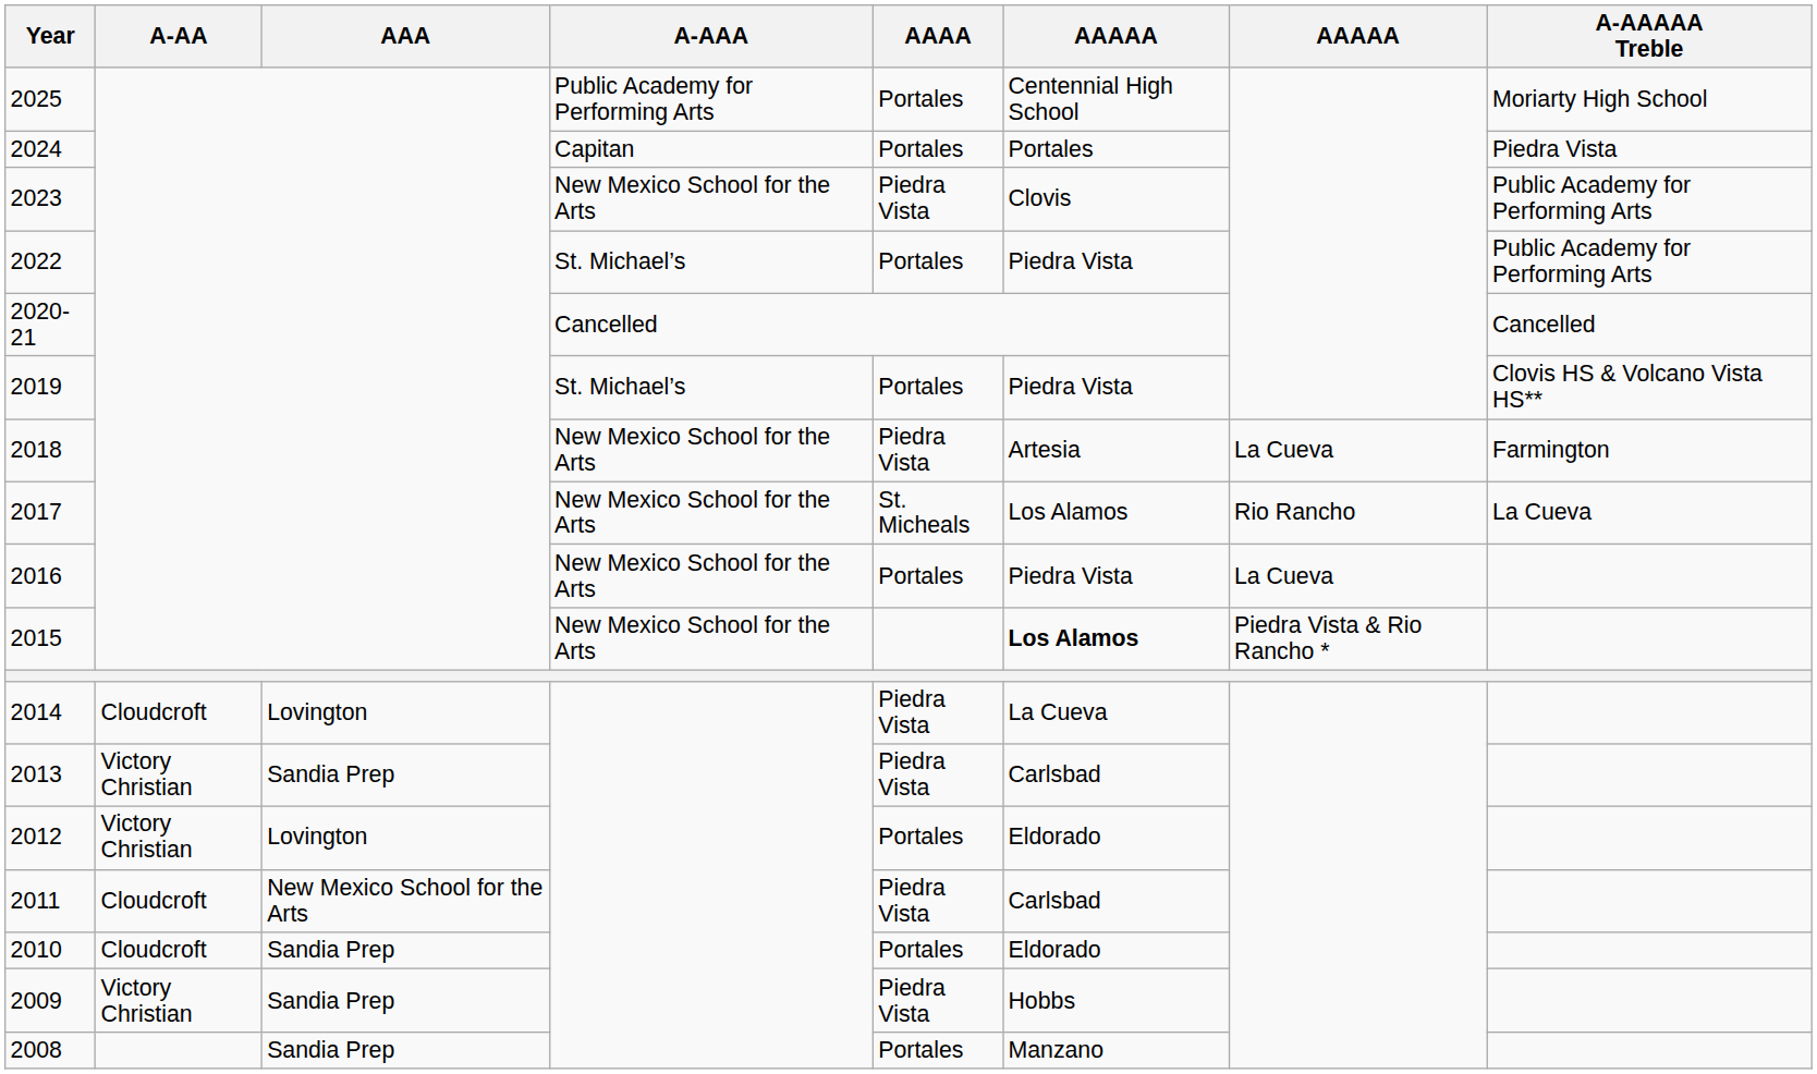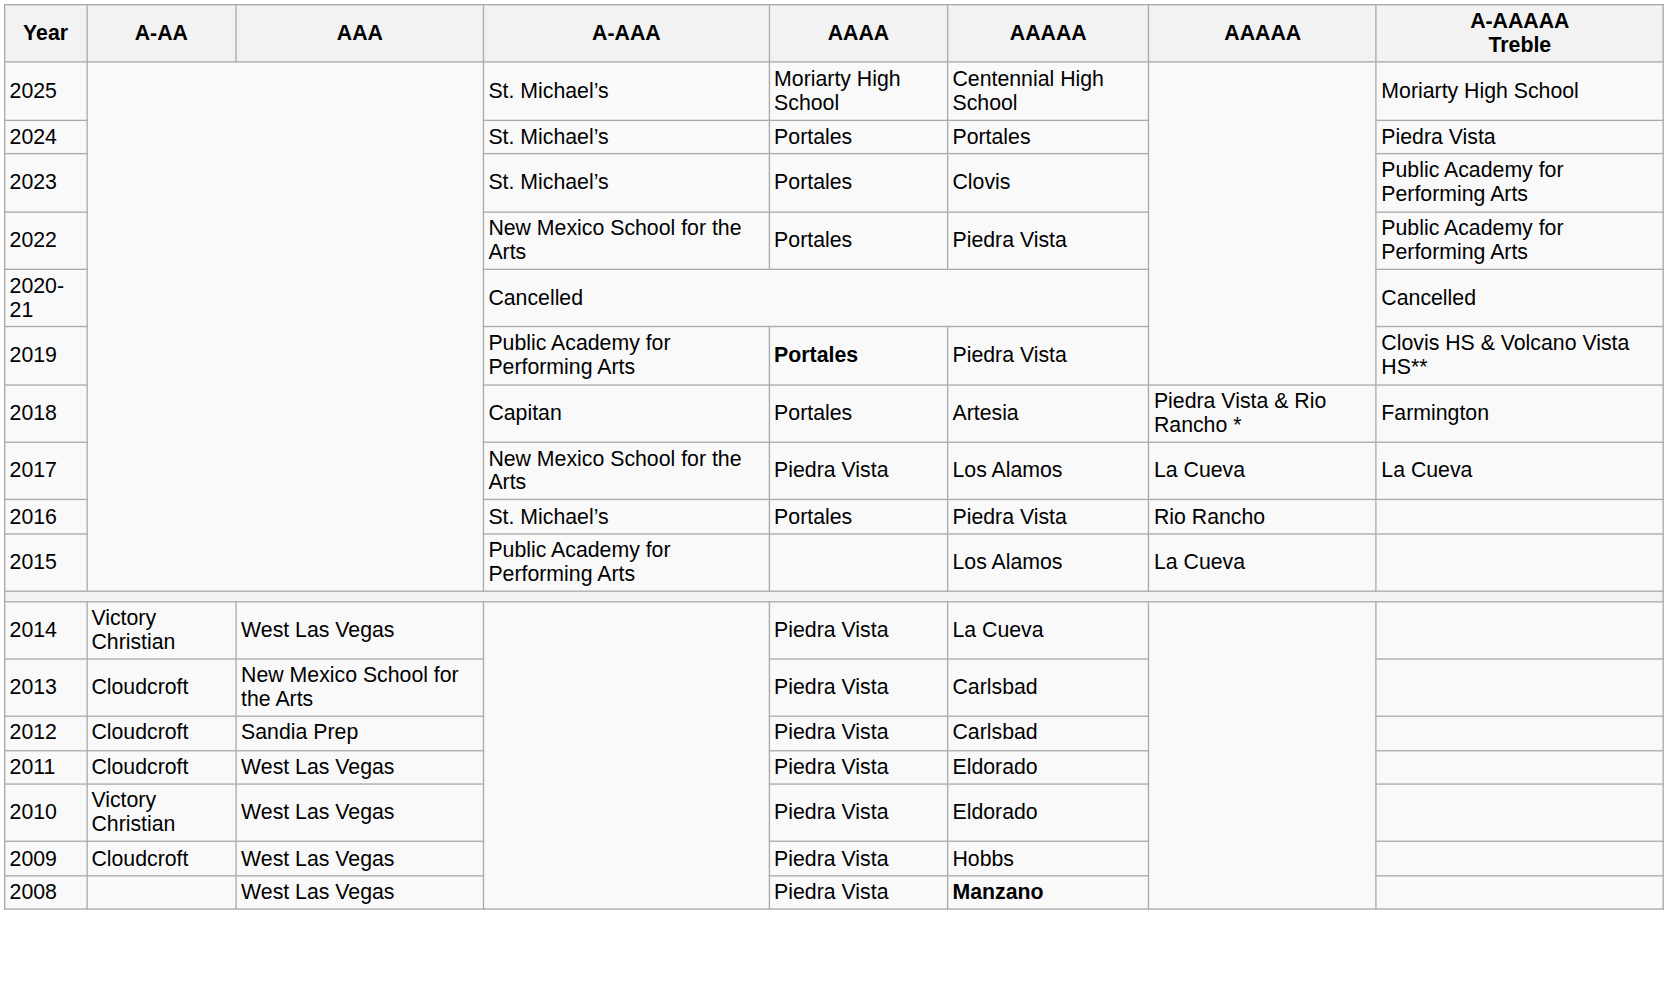 <table class="wikitable">
 <tr>
 <th>Year</th>
 <th>A-AA</th>
 <th>AAA</th>
 <th>A-AAA</th>
 <th>AAAA</th>
 <th>AAAAA</th>
 <th>AAAAA</th>
 <th>A-AAAAA<br>Treble</th>
 </tr>
 <tr>
 <td>2025</td>
 <td colspan="2" rowspan="10"></td>
-<td>Public Academy for Performing Arts</td>
-<td>Portales</td>
+<td>St. Michael’s</td>
+<td>Moriarty High School</td>
 <td>Centennial High School</td>
 <td rowspan="6"></td>
 <td>Moriarty High School</td>
 </tr>
 <tr>
 <td>2024</td>
-<td>Capitan</td>
+<td>St. Michael’s</td>
 <td>Portales</td>
 <td>Portales</td>
 <td>Piedra Vista</td>
 </tr>
 <tr>
 <td>2023</td>
-<td>New Mexico School for the Arts</td>
-<td>Piedra Vista</td>
+<td>St. Michael’s</td>
+<td>Portales</td>
 <td>Clovis</td>
 <td>Public Academy for Performing Arts</td>
 </tr>
 <tr>
 <td>2022</td>
-<td>St. Michael’s</td>
+<td>New Mexico School for the Arts</td>
 <td>Portales</td>
 <td>Piedra Vista</td>
 <td>Public Academy for Performing Arts</td>
 </tr>
 <tr>
 <td>2020-21</td>
 <td colspan="3">Cancelled</td>
 <td>Cancelled</td>
 </tr>
 <tr>
 <td>2019</td>
-<td>St. Michael’s</td>
-<td>Portales</td>
+<td>Public Academy for Performing Arts</td>
+<td><strong>Portales</strong></td>
 <td>Piedra Vista</td>
 <td>Clovis HS & Volcano Vista HS**</td>
 </tr>
 <tr>
 <td>2018</td>
-<td>New Mexico School for the Arts</td>
-<td>Piedra Vista</td>
+<td>Capitan</td>
+<td>Portales</td>
 <td>Artesia</td>
-<td>La Cueva</td>
+<td>Piedra Vista & Rio Rancho *</td>
 <td>Farmington</td>
 </tr>
 <tr>
 <td>2017</td>
 <td>New Mexico School for the Arts</td>
-<td>St. Micheals</td>
+<td>Piedra Vista</td>
 <td>Los Alamos</td>
-<td>Rio Rancho</td>
+<td>La Cueva</td>
 <td>La Cueva</td>
 </tr>
 <tr>
 <td>2016</td>
-<td>New Mexico School for the Arts</td>
+<td>St. Michael’s</td>
 <td>Portales</td>
 <td>Piedra Vista</td>
-<td>La Cueva</td>
+<td>Rio Rancho</td>
 <td></td>
 </tr>
 <tr>
 <td>2015</td>
-<td>New Mexico School for the Arts</td>
+<td>Public Academy for Performing Arts</td>
 <td></td>
-<td><strong>Los Alamos</strong></td>
-<td>Piedra Vista & Rio Rancho *</td>
+<td>Los Alamos</td>
+<td>La Cueva</td>
 <td></td>
 </tr>
 <tr>
 <th colspan="8"></th>
 </tr>
 <tr>
 <td>2014</td>
-<td>Cloudcroft</td>
-<td>Lovington</td>
+<td>Victory Christian</td>
+<td>West Las Vegas</td>
 <td rowspan="7"></td>
 <td>Piedra Vista</td>
 <td>La Cueva</td>
 <td rowspan="7"></td>
 <td></td>
 </tr>
 <tr>
 <td>2013</td>
-<td>Victory Christian</td>
-<td>Sandia Prep</td>
-<td>Piedra Vista</td>
-<td>Carlsbad</td>
-<td></td>
-</tr>
-<tr>
-<td>2012</td>
-<td>Victory Christian</td>
-<td>Lovington</td>
-<td>Portales</td>
-<td>Eldorado</td>
-<td></td>
-</tr>
-<tr>
-<td>2011</td>
 <td>Cloudcroft</td>
 <td>New Mexico School for the Arts</td>
 <td>Piedra Vista</td>
 <td>Carlsbad</td>
 <td></td>
 </tr>
 <tr>
-<td>2010</td>
+<td>2012</td>
 <td>Cloudcroft</td>
 <td>Sandia Prep</td>
-<td>Portales</td>
+<td>Piedra Vista</td>
+<td>Carlsbad</td>
+<td></td>
+</tr>
+<tr>
+<td>2011</td>
+<td>Cloudcroft</td>
+<td>West Las Vegas</td>
+<td>Piedra Vista</td>
+<td>Eldorado</td>
+<td></td>
+</tr>
+<tr>
+<td>2010</td>
+<td>Victory Christian</td>
+<td>West Las Vegas</td>
+<td>Piedra Vista</td>
 <td>Eldorado</td>
 <td></td>
 </tr>
 <tr>
 <td>2009</td>
-<td>Victory Christian</td>
-<td>Sandia Prep</td>
+<td>Cloudcroft</td>
+<td>West Las Vegas</td>
 <td>Piedra Vista</td>
 <td>Hobbs</td>
 <td></td>
 </tr>
 <tr>
 <td>2008</td>
 <td></td>
-<td>Sandia Prep</td>
-<td>Portales</td>
-<td>Manzano</td>
+<td>West Las Vegas</td>
+<td>Piedra Vista</td>
+<td><strong>Manzano</strong></td>
 <td></td>
 </tr>
 </table>
